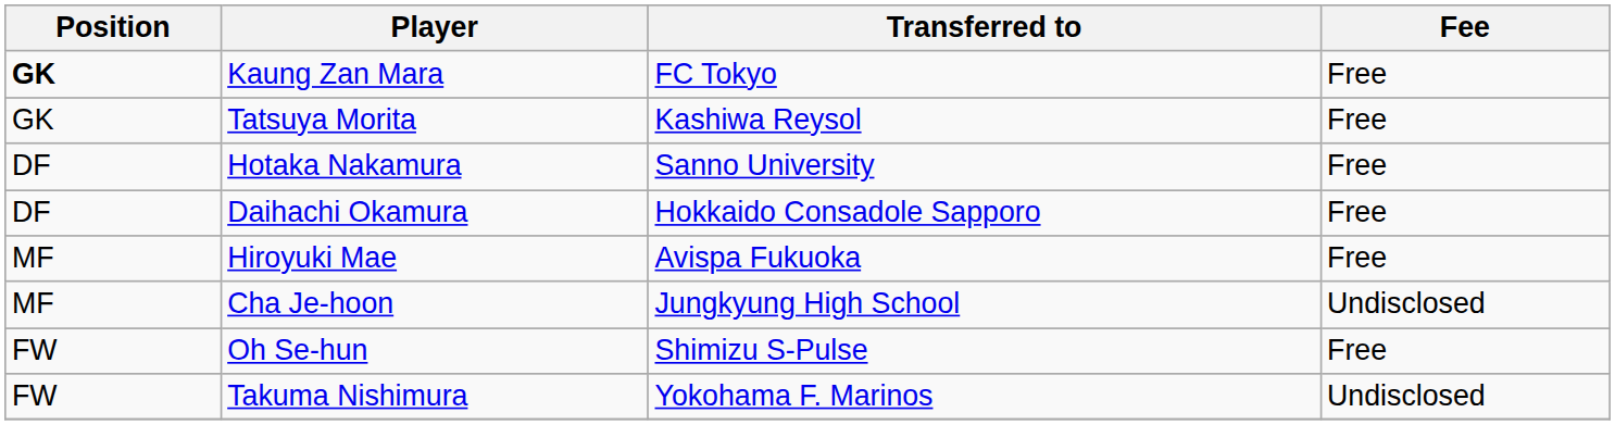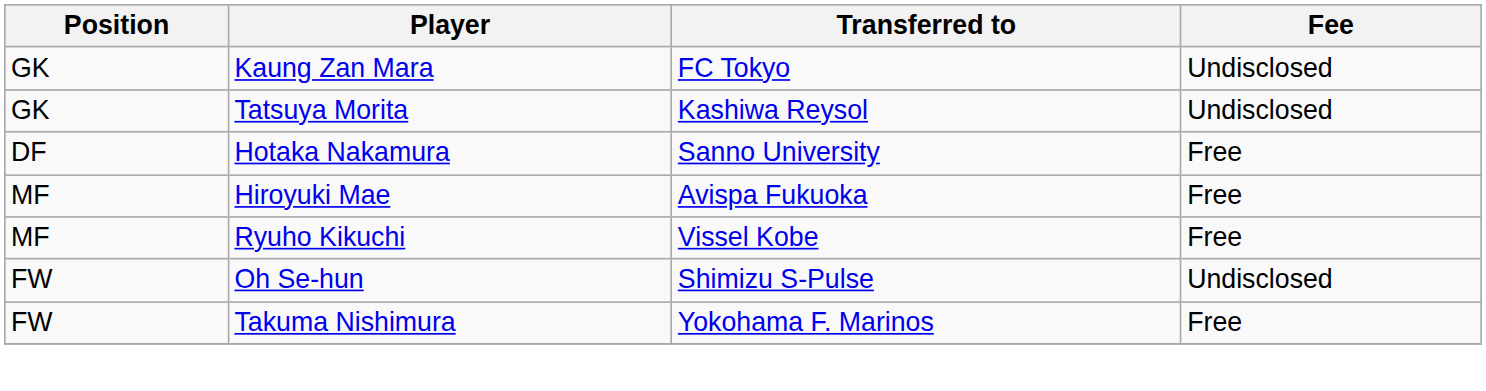 <table class="wikitable sortable" style="width:70%; text-align:center; font-size:100%; text-align:left;">
 <tr>
 <th>Position</th>
 <th>Player</th>
 <th>Transferred to</th>
 <th>Fee</th>
 </tr>
 <tr>
-<td><strong>GK</strong></td>
+<td>GK</td>
 <td> <a href='#'>Kaung Zan Mara</a></td>
 <td> <a href='#'>FC Tokyo</a></td>
-<td>Free </td>
+<td>Undisclosed </td>
 </tr>
 <tr>
 <td>GK</td>
 <td> <a href='#'>Tatsuya Morita</a></td>
 <td> <a href='#'>Kashiwa Reysol</a></td>
-<td>Free</td>
+<td>Undisclosed</td>
 </tr>
 <tr>
 <td>DF</td>
 <td> <a href='#'>Hotaka Nakamura</a></td>
 <td> <a href='#'>Sanno University</a></td>
 <td>Free</td>
-</tr>
-<tr>
-<td>DF</td>
-<td> <a href='#'>Daihachi Okamura</a></td>
-<td> <a href='#'>Hokkaido Consadole Sapporo</a></td>
-<td>Free </td>
 </tr>
 <tr>
 <td>MF</td>
 <td> <a href='#'>Hiroyuki Mae</a></td>
 <td> <a href='#'>Avispa Fukuoka</a></td>
 <td>Free </td>
 </tr>
 <tr>
 <td>MF</td>
-<td> <a href='#'>Cha Je-hoon</a></td>
-<td> <a href='#'>Jungkyung High School</a></td>
-<td>Undisclosed</td>
+<td> <a href='#'>Ryuho Kikuchi</a></td>
+<td> <a href='#'>Vissel Kobe</a></td>
+<td>Free </td>
 </tr>
 <tr>
 <td>FW</td>
 <td> <a href='#'>Oh Se-hun</a></td>
 <td> <a href='#'>Shimizu S-Pulse</a></td>
-<td>Free </td>
+<td>Undisclosed </td>
 </tr>
 <tr>
 <td>FW</td>
 <td> <a href='#'>Takuma Nishimura</a></td>
 <td> <a href='#'>Yokohama F. Marinos</a></td>
-<td>Undisclosed </td>
+<td>Free </td>
 </tr>
 <tr>
 </tr>
 </table>
